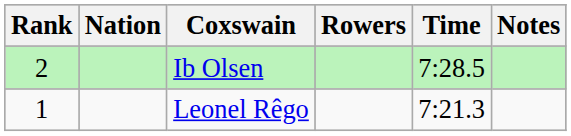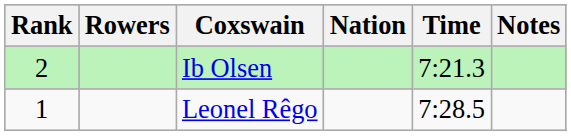 <table class="wikitable sortable" style="text-align:center">
 <tr>
 <th>Rank</th>
+<th>Rowers</th>
+<th>Coxswain</th>
 <th>Nation</th>
-<th>Coxswain</th>
-<th>Rowers</th>
 <th>Time</th>
 <th>Notes</th>
 </tr>
 <tr bgcolor=bbf3bb>
 <td>2</td>
 <td align=left></td>
 <td align=left><a href='#'>Ib Olsen</a></td>
 <td align=left></td>
-<td>7:28.5</td>
+<td>7:21.3</td>
 <td></td>
 </tr>
 <tr>
 <td>1</td>
 <td align=left></td>
 <td align=left><a href='#'>Leonel Rêgo</a></td>
 <td align=left></td>
-<td>7:21.3</td>
+<td>7:28.5</td>
 <td></td>
 </tr>
 </table>
